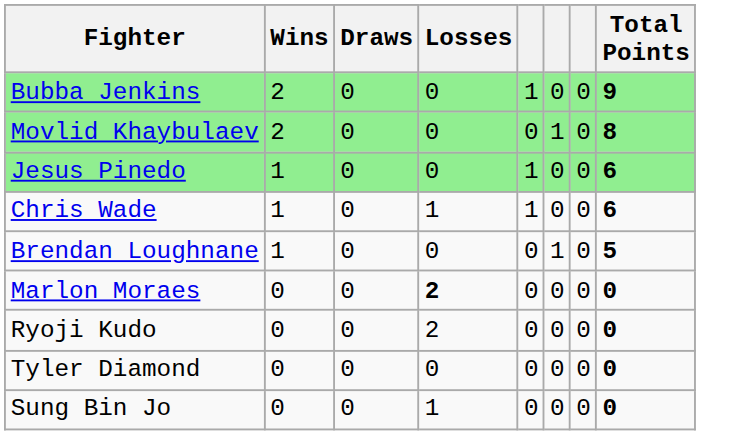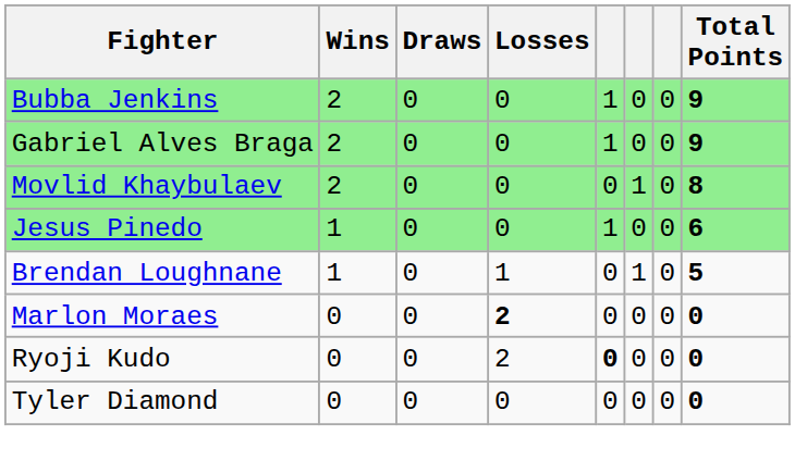 <table class="wikitable sortable">
 <tr>
 <th>Fighter</th>
 <th>Wins</th>
 <th>Draws</th>
 <th>Losses</th>
 <th></th>
 <th></th>
 <th></th>
 <th>Total<br> Points</th>
 </tr>
 <tr style="background:#90EE90;">
 <td> <a href='#'>Bubba Jenkins</a></td>
+<td>2</td>
+<td>0</td>
+<td>0</td>
+<td>1</td>
+<td>0</td>
+<td>0</td>
+<td><strong>9</strong></td>
+</tr>
+<tr style="background:#90EE90;">
+<td> Gabriel Alves Braga</td>
 <td>2</td>
 <td>0</td>
 <td>0</td>
 <td>1</td>
 <td>0</td>
 <td>0</td>
 <td><strong>9</strong></td>
 </tr>
 <tr style="background:#90EE90;">
 <td> <a href='#'>Movlid Khaybulaev</a></td>
 <td>2</td>
 <td>0</td>
 <td>0</td>
 <td>0</td>
 <td>1</td>
 <td>0</td>
 <td><strong>8</strong></td>
 </tr>
 <tr style="background:#90EE90;">
 <td> <a href='#'>Jesus Pinedo</a></td>
 <td>1</td>
 <td>0</td>
 <td>0</td>
 <td>1</td>
 <td>0</td>
 <td>0</td>
 <td><strong>6</strong></td>
 </tr>
 <tr>
-<td> <a href='#'>Chris Wade</a></td>
+<td> <a href='#'>Brendan Loughnane</a></td>
 <td>1</td>
 <td>0</td>
 <td>1</td>
-<td>1</td>
-<td>0</td>
-<td>0</td>
-<td><strong>6</strong></td>
-</tr>
-<tr>
-<td> <a href='#'>Brendan Loughnane</a></td>
-<td>1</td>
-<td>0</td>
-<td>0</td>
 <td>0</td>
 <td>1</td>
 <td>0</td>
 <td><strong>5</strong></td>
 </tr>
 <tr>
 <td> <a href='#'>Marlon Moraes</a></td>
 <td>0</td>
 <td>0</td>
 <td><strong>2</strong></td>
 <td>0</td>
 <td>0</td>
 <td>0</td>
 <td><strong>0</strong></td>
 </tr>
 <tr>
 <td> Ryoji Kudo</td>
 <td>0</td>
 <td>0</td>
 <td>2</td>
-<td>0</td>
+<td><strong>0</strong></td>
 <td>0</td>
 <td>0</td>
 <td><strong>0</strong></td>
 </tr>
 <tr>
 <td> Tyler Diamond</td>
 <td>0</td>
 <td>0</td>
 <td>0</td>
 <td>0</td>
 <td>0</td>
 <td>0</td>
 <td><strong>0</strong></td>
 </tr>
-<tr>
-<td> Sung Bin Jo</td>
-<td>0</td>
-<td>0</td>
-<td>1</td>
-<td>0</td>
-<td>0</td>
-<td>0</td>
-<td><strong>0</strong></td>
-</tr>
 </table>
